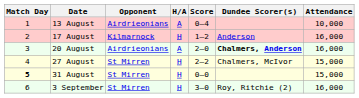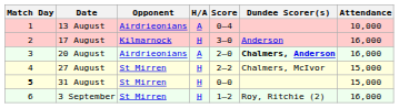 <table class="wikitable" style="text-align:center">
 <tr>
 <th>Match Day</th>
 <th>Date</th>
 <th>Opponent</th>
 <th>H/A</th>
 <th>Score</th>
 <th>Dundee Scorer(s)</th>
 <th>Attendance</th>
 </tr>
 <tr bgcolor="#FFCCCC">
 <td>1</td>
 <td align="left">13 August</td>
 <td align="left"><a href='#'>Airdrieonians</a></td>
 <td><a href='#'>A</a></td>
 <td>0–4</td>
 <td align="left"></td>
 <td>10,000</td>
 </tr>
 <tr bgcolor="#FFCCCC">
 <td>2</td>
 <td align="left">17 August</td>
 <td align="left"><a href='#'>Kilmarnock</a></td>
 <td><a href='#'>H</a></td>
-<td>1–2</td>
+<td>3–0</td>
 <td align="left"><a href='#'>Anderson</a></td>
 <td>16,000</td>
 </tr>
 <tr bgcolor="#EEFFEE">
 <td>3</td>
 <td align="left">20 August</td>
 <td align="left"><a href='#'>Airdrieonians</a></td>
 <td><a href='#'>A</a></td>
 <td>2–0</td>
 <td align="left"><strong>Chalmers, <a href='#'>Anderson</a></strong></td>
 <td>16,000</td>
 </tr>
 <tr bgcolor="#FFFFDD">
 <td>4</td>
 <td align="left">27 August</td>
 <td align="left"><a href='#'>St Mirren</a></td>
 <td><a href='#'>H</a></td>
 <td>2–2</td>
 <td align="left">Chalmers, McIvor</td>
 <td>15,000</td>
 </tr>
 <tr bgcolor="#FFFFDD">
 <td><strong>5</strong></td>
 <td align="left">31 August</td>
 <td align="left"><a href='#'>St Mirren</a></td>
 <td><a href='#'>H</a></td>
 <td>0–0</td>
 <td align="left"></td>
 <td>15,000</td>
 </tr>
 <tr bgcolor="#EEFFEE">
 <td>6</td>
 <td align="left">3 September</td>
 <td align="left"><a href='#'>St Mirren</a></td>
 <td><a href='#'>H</a></td>
-<td>3–0</td>
+<td>1–2</td>
 <td align="left">Roy, Ritchie (2)</td>
 <td>16,000</td>
 </tr>
 </table>
